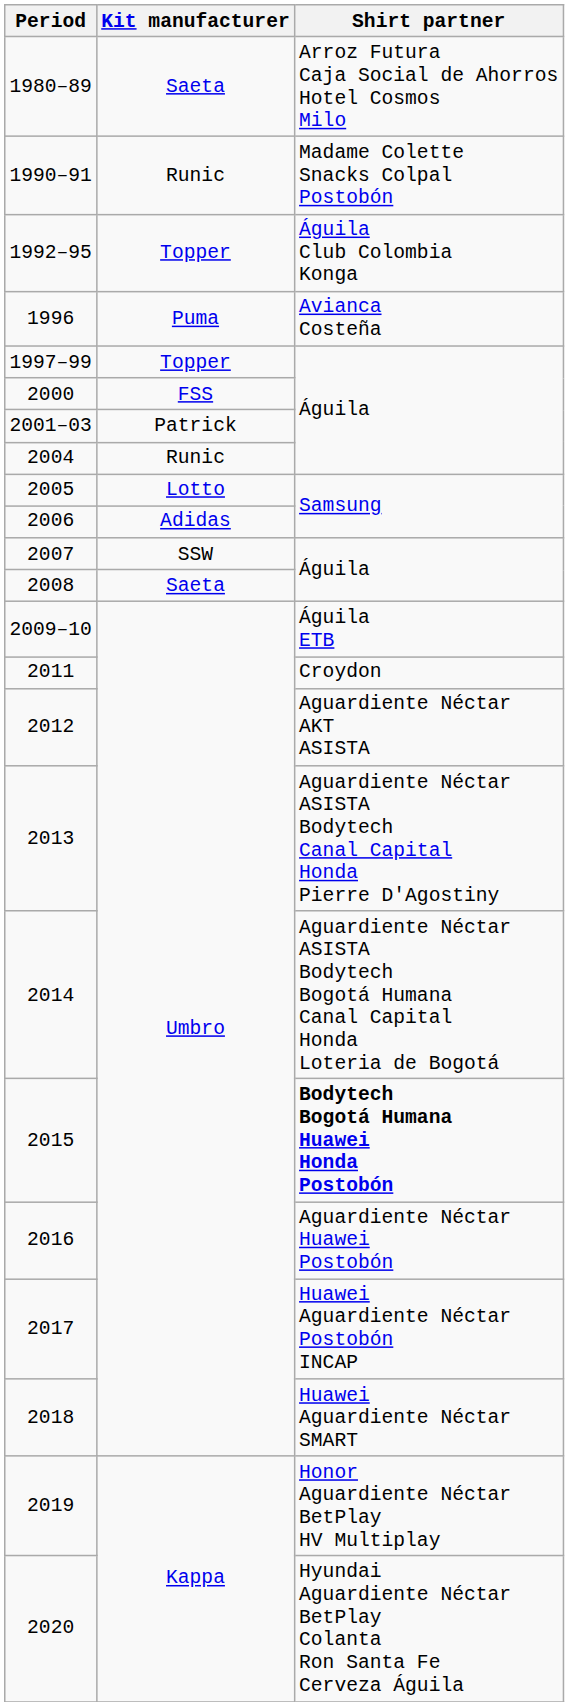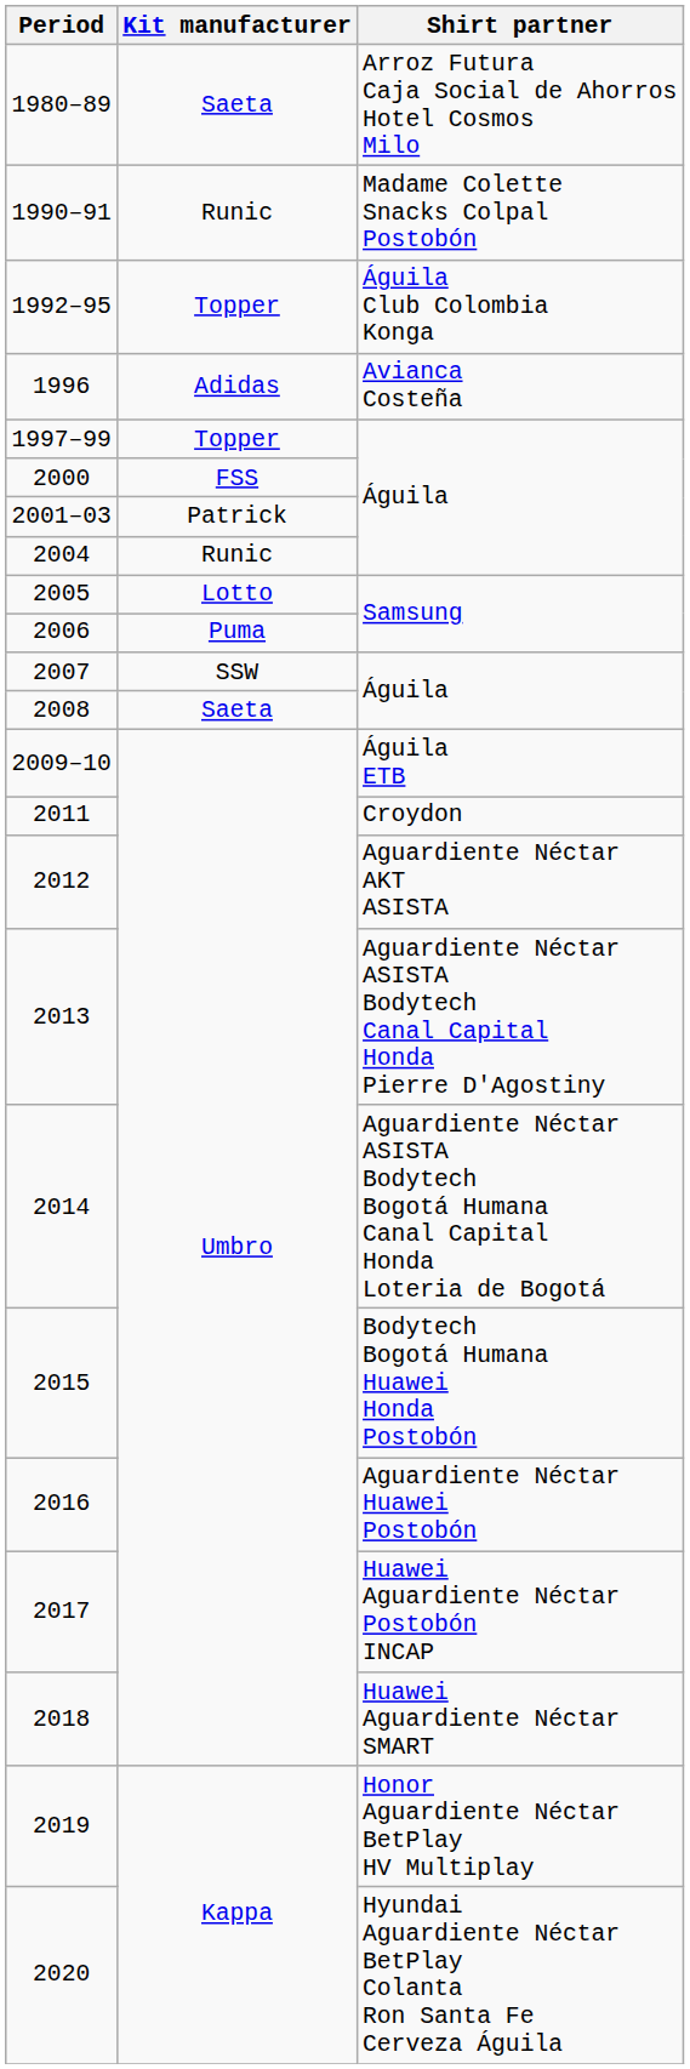 <table class="wikitable" style="text-align: center">
 <tr>
 <th>Period</th>
 <th><a href='#'>Kit</a> manufacturer</th>
 <th>Shirt partner</th>
 </tr>
 <tr>
 <td>1980–89</td>
 <td> <a href='#'>Saeta</a></td>
 <td style="text-align: left"> Arroz Futura<br> Caja Social de Ahorros<br> Hotel Cosmos<br> <a href='#'>Milo</a></td>
 </tr>
 <tr>
 <td>1990–91</td>
 <td> Runic</td>
 <td style="text-align: left"> Madame Colette<br> Snacks Colpal<br> <a href='#'>Postobón</a></td>
 </tr>
 <tr>
 <td>1992–95</td>
 <td> <a href='#'>Topper</a></td>
 <td style="text-align: left"> <a href='#'>Águila</a><br> Club Colombia<br> Konga</td>
 </tr>
 <tr>
 <td>1996</td>
-<td> <a href='#'>Puma</a></td>
+<td> <a href='#'>Adidas</a></td>
 <td style="text-align: left"> <a href='#'>Avianca</a><br> Costeña</td>
 </tr>
 <tr>
 <td>1997–99</td>
 <td> <a href='#'>Topper</a></td>
 <td rowspan=4 style="text-align: left"> Águila</td>
 </tr>
 <tr>
 <td>2000</td>
 <td> <a href='#'>FSS</a></td>
 </tr>
 <tr>
 <td>2001–03</td>
 <td> Patrick</td>
 </tr>
 <tr>
 <td>2004</td>
 <td> Runic</td>
 </tr>
 <tr>
 <td>2005</td>
 <td> <a href='#'>Lotto</a></td>
 <td rowspan=2 style="text-align: left"> <a href='#'>Samsung</a></td>
 </tr>
 <tr>
 <td>2006</td>
-<td> <a href='#'>Adidas</a></td>
+<td> <a href='#'>Puma</a></td>
 </tr>
 <tr>
 <td>2007</td>
 <td> SSW</td>
 <td rowspan=2 style="text-align: left"> Águila</td>
 </tr>
 <tr>
 <td>2008</td>
 <td> <a href='#'>Saeta</a></td>
 </tr>
 <tr>
 <td>2009–10</td>
 <td rowspan="9"> <a href='#'>Umbro</a></td>
 <td style="text-align: left"> Águila<br> <a href='#'>ETB</a></td>
 </tr>
 <tr>
 <td>2011</td>
 <td style="text-align: left"> Croydon</td>
 </tr>
 <tr>
 <td>2012</td>
 <td style="text-align: left"> Aguardiente Néctar<br> AKT<br> ASISTA</td>
 </tr>
 <tr>
 <td>2013</td>
 <td style="text-align: left"> Aguardiente Néctar<br> ASISTA<br> Bodytech<br> <a href='#'>Canal Capital</a><br> <a href='#'>Honda</a><br> Pierre D'Agostiny</td>
 </tr>
 <tr>
 <td>2014</td>
 <td style="text-align: left"> Aguardiente Néctar<br> ASISTA<br> Bodytech<br> Bogotá Humana<br> Canal Capital<br> Honda<br> Loteria de Bogotá</td>
 </tr>
 <tr>
 <td>2015</td>
-<td style="text-align: left"><strong> Bodytech<br> Bogotá Humana<br> <a href='#'>Huawei</a><br> <a href='#'>Honda</a><br> <a href='#'>Postobón</a></strong></td>
+<td style="text-align: left"> Bodytech<br> Bogotá Humana<br> <a href='#'>Huawei</a><br> <a href='#'>Honda</a><br> <a href='#'>Postobón</a></td>
 </tr>
 <tr>
 <td>2016</td>
 <td style="text-align: left"> Aguardiente Néctar<br> <a href='#'>Huawei</a><br> <a href='#'>Postobón</a></td>
 </tr>
 <tr>
 <td>2017</td>
 <td style="text-align: left"> <a href='#'>Huawei</a><br> Aguardiente Néctar<br> <a href='#'>Postobón</a><br> INCAP</td>
 </tr>
 <tr>
 <td>2018</td>
 <td style="text-align: left"> <a href='#'>Huawei</a><br> Aguardiente Néctar<br> SMART</td>
 </tr>
 <tr>
 <td>2019</td>
 <td rowspan="2"> <a href='#'>Kappa</a></td>
 <td style="text-align: left"> <a href='#'>Honor</a><br> Aguardiente Néctar<br> BetPlay<br> HV Multiplay</td>
 </tr>
 <tr>
 <td>2020</td>
 <td style="text-align: left"> Hyundai<br> Aguardiente Néctar<br> BetPlay<br> Colanta<br> Ron Santa Fe<br> Cerveza Águila</td>
 </tr>
 </table>
